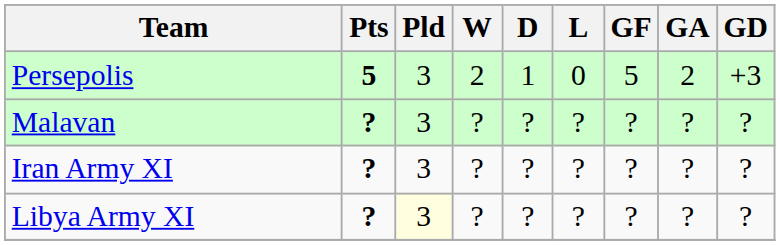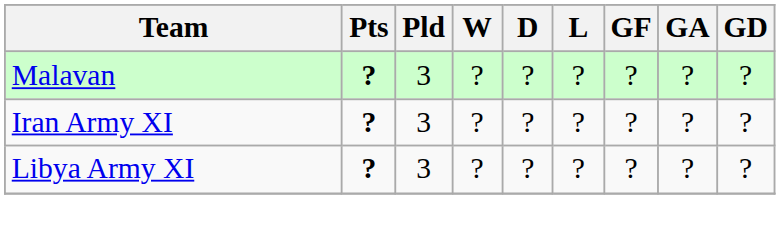 <table class="wikitable" style="text-align:center;">
 <tr>
 <th width=175>Team</th>
 <th width=20 abbr="Points">Pts</th>
 <th width=20 abbr="Played">Pld</th>
 <th width=20 abbr="Won">W</th>
 <th width=20 abbr="Drawn">D</th>
 <th width=20 abbr="Lost">L</th>
 <th width=20 abbr="Goals for">GF</th>
 <th width=20 abbr="Goals against">GA</th>
 <th width=20 abbr="Goal difference">GD</th>
-</tr>
-<tr bgcolor=#CCFFCC>
-<td style="text-align:left;"> <a href='#'>Persepolis</a></td>
-<td><strong>5</strong></td>
-<td>3</td>
-<td>2</td>
-<td>1</td>
-<td>0</td>
-<td>5</td>
-<td>2</td>
-<td>+3</td>
 </tr>
 <tr bgcolor=#CCFFCC>
 <td style="text-align:left;"> <a href='#'>Malavan</a></td>
 <td><strong>?</strong></td>
 <td>3</td>
 <td>?</td>
 <td>?</td>
 <td>?</td>
 <td>?</td>
 <td>?</td>
 <td>?</td>
 </tr>
 <tr>
 <td style="text-align:left;"> <a href='#'>Iran Army XI</a></td>
 <td><strong>?</strong></td>
 <td>3</td>
 <td>?</td>
 <td>?</td>
 <td>?</td>
 <td>?</td>
 <td>?</td>
 <td>?</td>
 </tr>
 <tr>
 <td style="text-align:left;"> <a href='#'>Libya Army XI</a></td>
 <td><strong>?</strong></td>
-<td style="background: lightyellow;">3</td>
+<td>3</td>
 <td>?</td>
 <td>?</td>
 <td>?</td>
 <td>?</td>
 <td>?</td>
 <td>?</td>
 </tr>
 <tr>
 </tr>
 </table>
